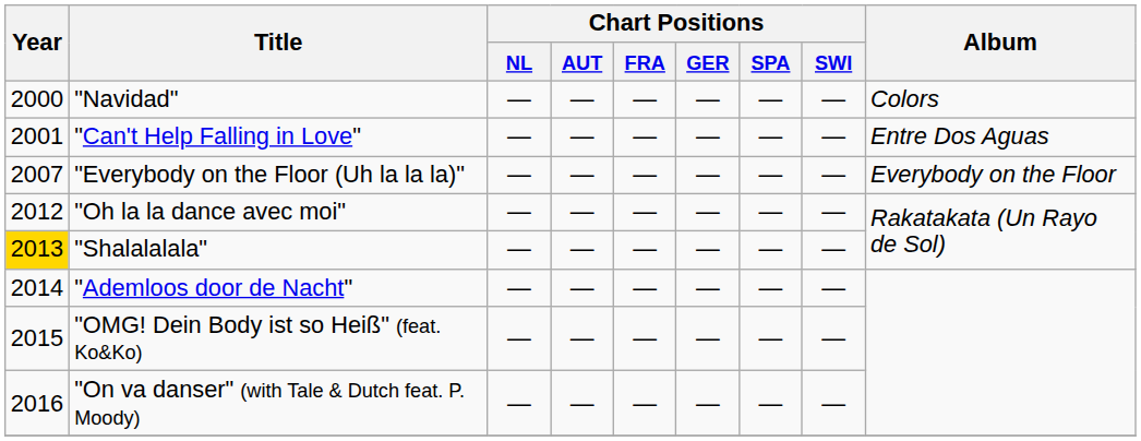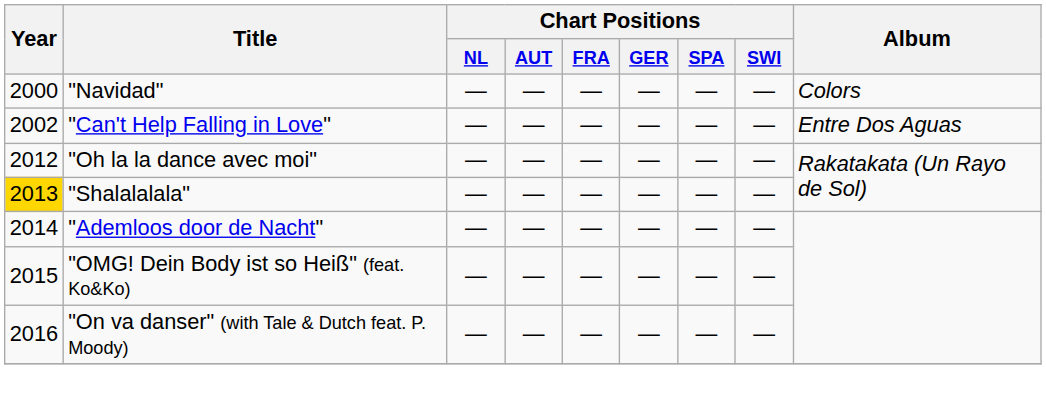 <table class="wikitable">
 <tr>
 <th rowspan="2">Year</th>
 <th width="275" rowspan="2">Title</th>
 <th colspan="6">Chart Positions</th>
 <th width="175" rowspan="2">Album</th>
 </tr>
 <tr>
 <th width="35"><small> <a href='#'>NL</a></small><br></th>
 <th width="35"><small><a href='#'>AUT</a></small><br></th>
 <th width="35"><small> <a href='#'>FRA</a></small><br></th>
 <th width="35"><small> <a href='#'>GER</a></small><br></th>
 <th width="35"><small><a href='#'>SPA</a></small><br></th>
 <th width="35"><small> <a href='#'>SWI</a></small><br></th>
 </tr>
 <tr>
 <td>2000</td>
 <td>"Navidad"</td>
 <td align="center">—</td>
 <td align="center">—</td>
 <td align="center">—</td>
 <td align="center">—</td>
 <td align="center">—</td>
 <td align="center">—</td>
 <td><em>Colors</em></td>
 </tr>
 <tr>
-<td>2001</td>
+<td>2002</td>
 <td>"<a href='#'>Can't Help Falling in Love</a>"</td>
 <td align="center">—</td>
 <td align="center">—</td>
 <td align="center">—</td>
 <td align="center">—</td>
 <td align="center">—</td>
 <td align="center">—</td>
 <td><em>Entre Dos Aguas</em></td>
-</tr>
-<tr>
-<td>2007</td>
-<td>"Everybody on the Floor (Uh la la la)"</td>
-<td align="center">—</td>
-<td align="center">—</td>
-<td align="center">—</td>
-<td align="center">—</td>
-<td align="center">—</td>
-<td align="center">—</td>
-<td><em>Everybody on the Floor</em></td>
 </tr>
 <tr>
 <td>2012</td>
 <td>"Oh la la dance avec moi"</td>
 <td align="center">—</td>
 <td align="center">—</td>
 <td align="center">—</td>
 <td align="center">—</td>
 <td align="center">—</td>
 <td align="center">—</td>
 <td rowspan="2"><em>Rakatakata (Un Rayo de Sol)</em></td>
 </tr>
 <tr>
 <td style="background: gold;">2013</td>
 <td>"Shalalalala"</td>
 <td align="center">—</td>
 <td align="center">—</td>
 <td align="center">—</td>
 <td align="center">—</td>
 <td align="center">—</td>
 <td align="center">—</td>
 </tr>
 <tr>
 <td>2014</td>
 <td>"<a href='#'>Ademloos door de Nacht</a>"</td>
 <td align="center">—</td>
 <td align="center">—</td>
 <td align="center">—</td>
 <td align="center">—</td>
 <td align="center">—</td>
 <td align="center">—</td>
 <td rowspan="3"></td>
 </tr>
 <tr>
 <td>2015</td>
 <td>"OMG! Dein Body ist so Heiß" <small>(feat. Ko&Ko)</small></td>
 <td align="center">—</td>
 <td align="center">—</td>
 <td align="center">—</td>
 <td align="center">—</td>
 <td align="center">—</td>
 <td align="center">—</td>
 </tr>
 <tr>
 <td>2016</td>
 <td>"On va danser" <small>(with Tale & Dutch feat. P. Moody)</small></td>
 <td align="center">—</td>
 <td align="center">—</td>
 <td align="center">—</td>
 <td align="center">—</td>
 <td align="center">—</td>
 <td align="center">—</td>
 </tr>
 <tr>
 </tr>
 </table>
